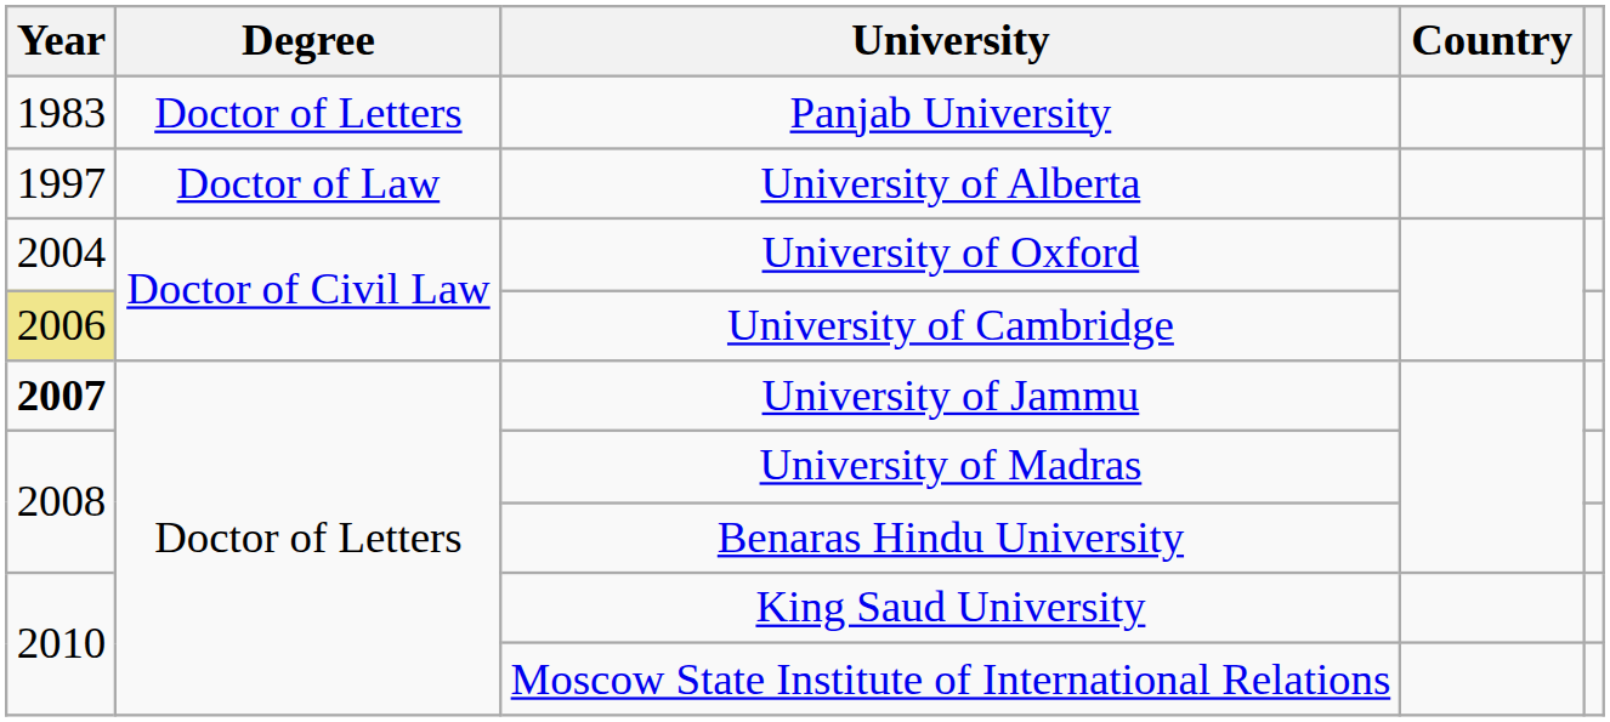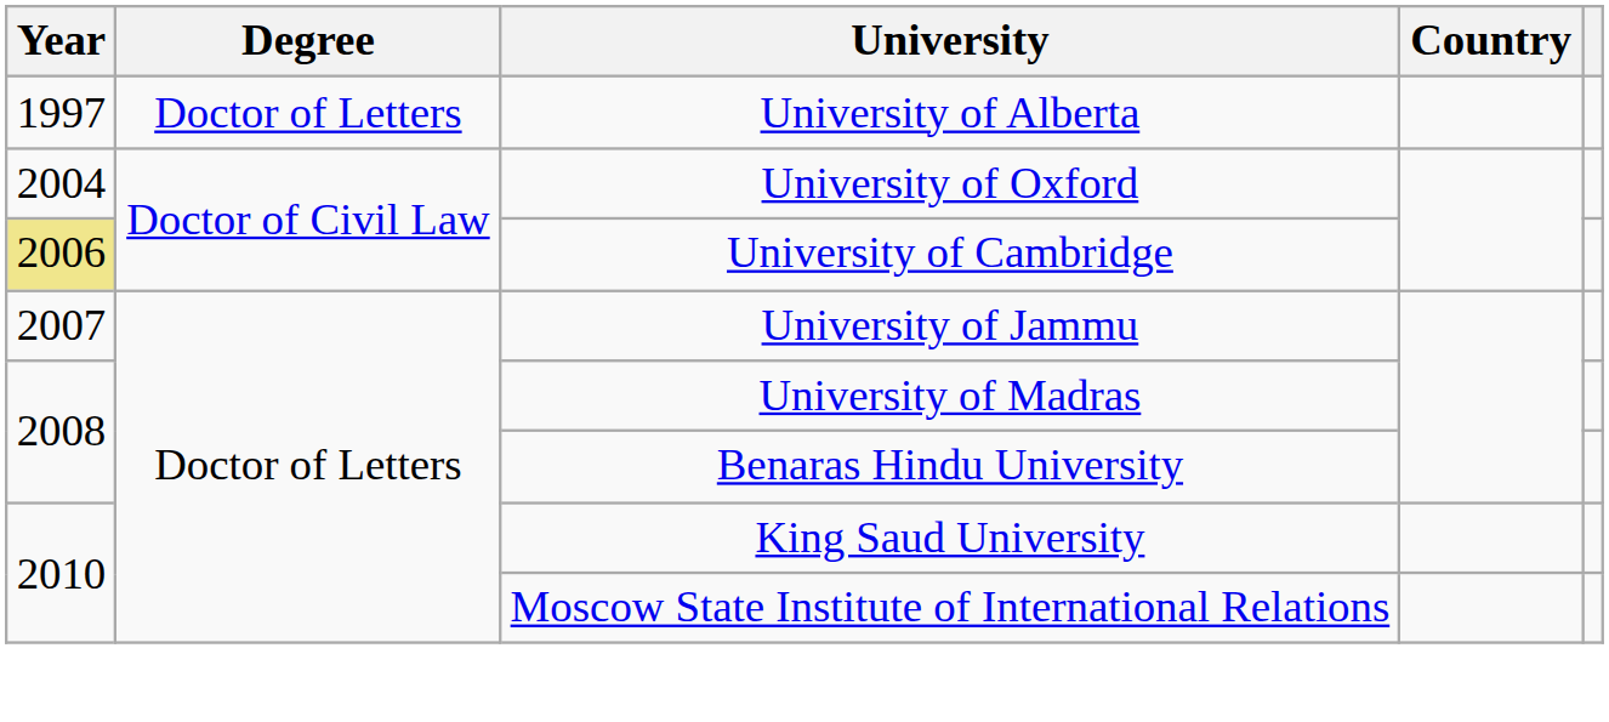 <table class="wikitable sortable" style="text-align:center;">
 <tr>
 <th>Year</th>
 <th>Degree</th>
 <th>University</th>
 <th>Country</th>
 <th></th>
 </tr>
 <tr>
-<td>1983</td>
+<td>1997</td>
 <td><a href='#'>Doctor of Letters</a></td>
-<td><a href='#'>Panjab University</a></td>
-<td></td>
-<td style="text-align: center;"></td>
-</tr>
-<tr>
-<td>1997</td>
-<td><a href='#'>Doctor of Law</a></td>
 <td><a href='#'>University of Alberta</a></td>
 <td></td>
 <td></td>
 </tr>
 <tr>
 <td>2004</td>
 <td rowspan="2"><a href='#'>Doctor of Civil Law</a></td>
 <td><a href='#'>University of Oxford</a></td>
 <td rowspan="2"></td>
 <td></td>
 </tr>
 <tr>
 <td style="background: khaki;">2006</td>
 <td><a href='#'>University of Cambridge</a></td>
 <td></td>
 </tr>
 <tr>
-<td><strong>2007</strong></td>
+<td>2007</td>
 <td rowspan="5">Doctor of Letters</td>
 <td><a href='#'>University of Jammu</a></td>
 <td rowspan="3"></td>
 <td style="text-align: center;"></td>
 </tr>
 <tr>
 <td rowspan="2">2008</td>
 <td><a href='#'>University of Madras</a></td>
 <td style="text-align: center;"></td>
 </tr>
 <tr>
 <td><a href='#'>Benaras Hindu University</a></td>
 <td style="text-align: center;"></td>
 </tr>
 <tr>
 <td rowspan="2">2010</td>
 <td><a href='#'>King Saud University</a></td>
 <td></td>
 <td style="text-align: center;"></td>
 </tr>
 <tr>
 <td><a href='#'>Moscow State Institute of International Relations</a></td>
 <td></td>
 <td style="text-align: center;"></td>
 </tr>
 </table>
